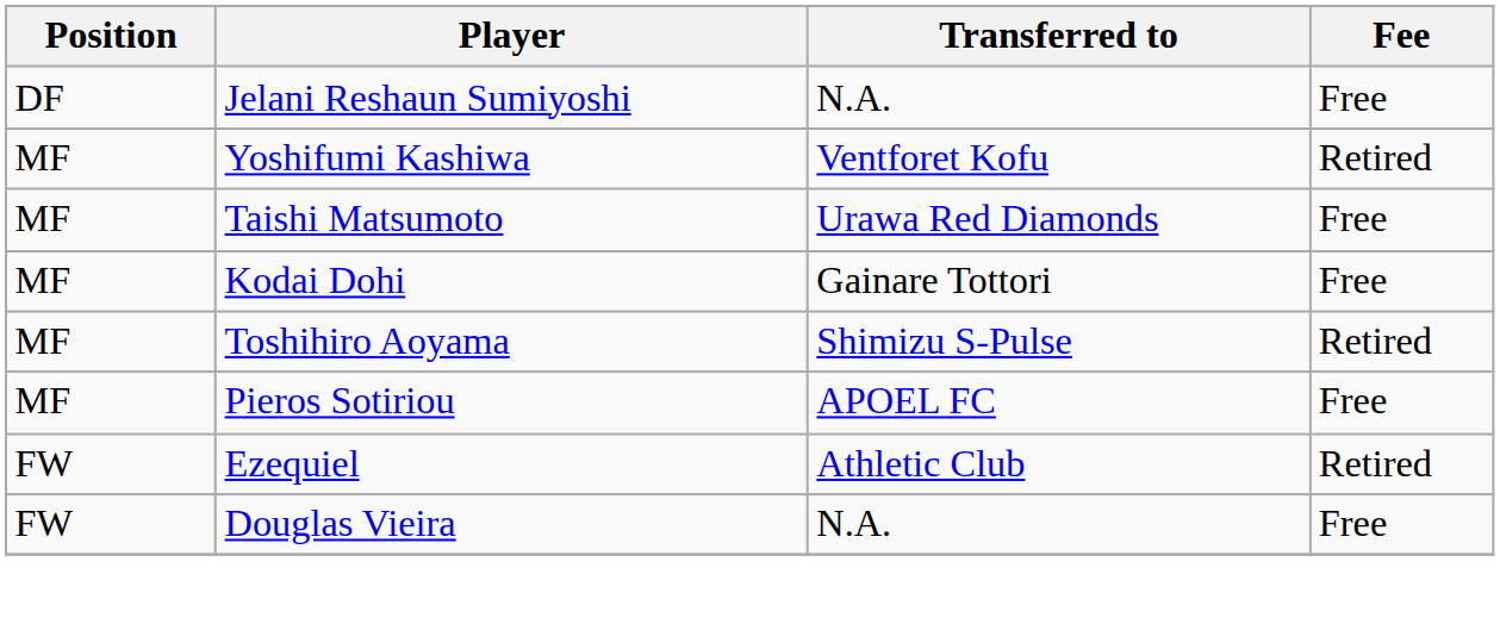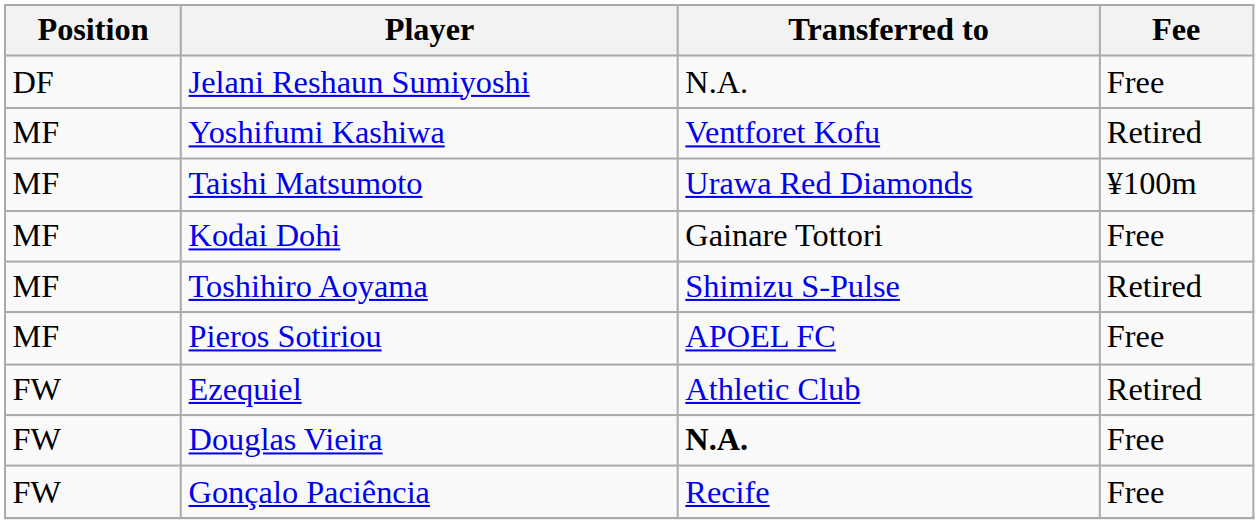 <table class="wikitable sortable" style="width:70%; text-align:center; font-size:100%; text-align:left;">
 <tr>
 <th>Position</th>
 <th>Player</th>
 <th>Transferred to</th>
 <th>Fee</th>
 </tr>
 <tr>
 <td>DF</td>
 <td> <a href='#'>Jelani Reshaun Sumiyoshi</a></td>
 <td>N.A.</td>
 <td>Free </td>
 </tr>
 <tr>
 <td>MF</td>
 <td> <a href='#'>Yoshifumi Kashiwa</a></td>
 <td> <a href='#'>Ventforet Kofu</a></td>
 <td>Retired </td>
 </tr>
 <tr>
 <td>MF</td>
 <td> <a href='#'>Taishi Matsumoto</a></td>
 <td> <a href='#'>Urawa Red Diamonds</a></td>
-<td>Free </td>
+<td>¥100m  </td>
 </tr>
 <tr>
 <td>MF</td>
 <td> <a href='#'>Kodai Dohi</a></td>
 <td> Gainare Tottori</td>
 <td>Free </td>
 </tr>
 <tr>
 <td>MF</td>
 <td> <a href='#'>Toshihiro Aoyama</a></td>
 <td> <a href='#'>Shimizu S-Pulse</a></td>
 <td>Retired </td>
 </tr>
 <tr>
 <td>MF</td>
 <td> <a href='#'>Pieros Sotiriou</a></td>
 <td> <a href='#'>APOEL FC</a></td>
 <td>Free </td>
 </tr>
 <tr>
 <td>FW</td>
 <td> <a href='#'>Ezequiel</a></td>
 <td> <a href='#'>Athletic Club</a></td>
 <td>Retired </td>
 </tr>
 <tr>
 <td>FW</td>
 <td> <a href='#'>Douglas Vieira</a></td>
-<td>N.A.</td>
+<td><strong>N.A.</strong></td>
+<td>Free </td>
+</tr>
+<tr>
+<td>FW</td>
+<td> <a href='#'>Gonçalo Paciência</a></td>
+<td> <a href='#'>Recife</a></td>
 <td>Free </td>
 </tr>
 <tr>
 </tr>
 </table>
